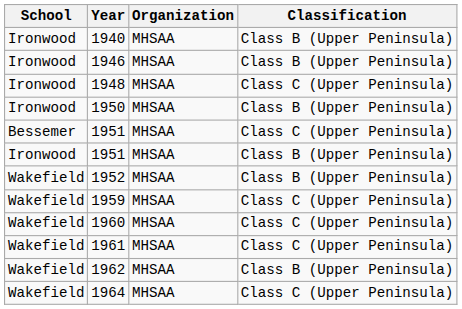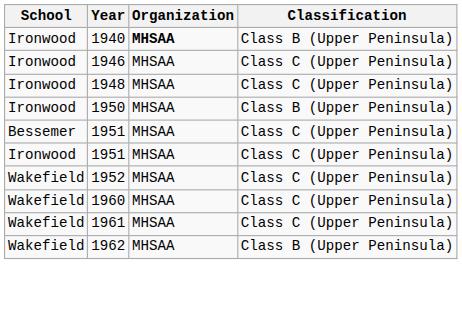 <table class="wikitable">
 <tr>
 <th>School</th>
 <th>Year</th>
 <th>Organization</th>
 <th>Classification</th>
 </tr>
 <tr>
 <td>Ironwood</td>
 <td>1940</td>
-<td>MHSAA</td>
+<td><strong>MHSAA</strong></td>
 <td>Class B (Upper Peninsula)</td>
 </tr>
 <tr>
 <td>Ironwood</td>
 <td>1946</td>
 <td>MHSAA</td>
-<td>Class B (Upper Peninsula)</td>
+<td>Class C (Upper Peninsula)</td>
 </tr>
 <tr>
 <td>Ironwood</td>
 <td>1948</td>
 <td>MHSAA</td>
 <td>Class C (Upper Peninsula)</td>
 </tr>
 <tr>
 <td>Ironwood</td>
 <td>1950</td>
 <td>MHSAA</td>
 <td>Class B (Upper Peninsula)</td>
 </tr>
 <tr>
 <td>Bessemer</td>
 <td>1951</td>
 <td>MHSAA</td>
 <td>Class C (Upper Peninsula)</td>
 </tr>
 <tr>
 <td>Ironwood</td>
 <td>1951</td>
 <td>MHSAA</td>
-<td>Class B (Upper Peninsula)</td>
+<td>Class C (Upper Peninsula)</td>
 </tr>
 <tr>
 <td>Wakefield</td>
 <td>1952</td>
-<td>MHSAA</td>
-<td>Class B (Upper Peninsula)</td>
-</tr>
-<tr>
-<td>Wakefield</td>
-<td>1959</td>
 <td>MHSAA</td>
 <td>Class C (Upper Peninsula)</td>
 </tr>
 <tr>
 <td>Wakefield</td>
 <td>1960</td>
 <td>MHSAA</td>
 <td>Class C (Upper Peninsula)</td>
 </tr>
 <tr>
 <td>Wakefield</td>
 <td>1961</td>
 <td>MHSAA</td>
 <td>Class C (Upper Peninsula)</td>
 </tr>
 <tr>
 <td>Wakefield</td>
 <td>1962</td>
 <td>MHSAA</td>
 <td>Class B (Upper Peninsula)</td>
 </tr>
-<tr>
-<td>Wakefield</td>
-<td>1964</td>
-<td>MHSAA</td>
-<td>Class C (Upper Peninsula)</td>
-</tr>
 </table>
